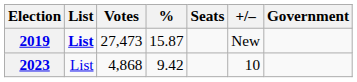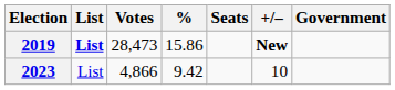 <table class="wikitable" style="text-align: right;">
 <tr>
 <th>Election</th>
 <th>List</th>
 <th>Votes</th>
 <th>%</th>
 <th>Seats</th>
 <th>+/–</th>
 <th>Government</th>
 </tr>
 <tr>
 <th><a href='#'>2019</a></th>
 <td><strong><a href='#'>List</a></strong></td>
-<td>27,473</td>
-<td>15.87</td>
+<td>28,473</td>
+<td>15.86</td>
 <td></td>
-<td>New</td>
+<td><strong>New</strong></td>
 <td></td>
 </tr>
 <tr>
 <th><a href='#'>2023</a></th>
 <td><a href='#'>List</a></td>
-<td>4,868</td>
+<td>4,866</td>
 <td>9.42</td>
 <td></td>
 <td> 10</td>
 <td></td>
 </tr>
 </table>
